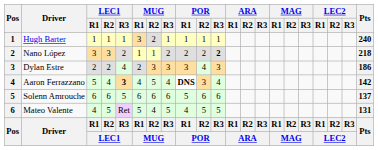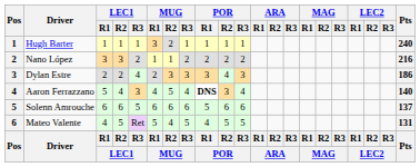 <table class="wikitable" style="font-size:85%; text-align:center">
 <tr>
 <th rowspan="2" valign="middle">Pos</th>
 <th rowspan="2" valign="middle">Driver</th>
 <th colspan="3"><a href='#'>LEC1</a><br></th>
 <th colspan="3"><a href='#'>MUG</a><br></th>
 <th colspan="3"><a href='#'>POR</a><br></th>
 <th colspan="3"><a href='#'>ARA</a><br></th>
 <th colspan="3"><a href='#'>MAG</a><br></th>
 <th colspan="3"><a href='#'>LEC2</a><br></th>
 <th rowspan="2" valign="middle">Pts</th>
 </tr>
 <tr>
 <th>R1</th>
 <th>R2</th>
 <th>R3</th>
 <th>R1</th>
 <th>R2</th>
 <th>R3</th>
 <th>R1</th>
 <th>R2</th>
 <th>R3</th>
 <th>R1</th>
 <th>R2</th>
 <th>R3</th>
 <th>R1</th>
 <th>R2</th>
 <th>R3</th>
 <th>R1</th>
 <th>R2</th>
 <th>R3</th>
 </tr>
 <tr>
 <th>1</th>
 <td align="left"> <a href='#'>Hugh Barter</a></td>
 <td style="background:#ffffbf">1</td>
 <td style="background:#ffffbf">1</td>
 <td style="background:#ffffbf">1</td>
 <td style="background:#ffdf9f">3</td>
 <td style="background:#dfdfdf">2</td>
 <td style="background:#ffffbf">1</td>
 <td style="background:#ffffbf">1</td>
 <td style="background:#ffffbf">1</td>
 <td style="background:#ffffbf">1</td>
 <td></td>
 <td></td>
 <td></td>
 <td></td>
 <td></td>
 <td></td>
 <td></td>
 <td></td>
 <td></td>
 <th>240</th>
 </tr>
 <tr>
 <th>2</th>
 <td align="left"> Nano López</td>
 <td style="background:#ffdf9f">3</td>
 <td style="background:#ffdf9f">3</td>
 <td style="background:#dfdfdf">2</td>
 <td style="background:#ffffbf">1</td>
 <td style="background:#ffffbf">1</td>
 <td style="background:#dfdfdf">2</td>
 <td style="background:#dfdfdf">2</td>
 <td style="background:#dfdfdf">2</td>
-<td style="background:#dfdfdf"><strong>2</strong></td>
+<td style="background:#dfdfdf">2</td>
 <td></td>
 <td></td>
 <td></td>
 <td></td>
 <td></td>
 <td></td>
 <td></td>
 <td></td>
 <td></td>
-<th>218</th>
+<th>216</th>
 </tr>
 <tr>
 <th>3</th>
 <td align="left"> Dylan Estre</td>
 <td style="background:#dfdfdf">2</td>
 <td style="background:#dfdfdf">2</td>
 <td style="background:#dfffdf">4</td>
 <td style="background:#dfdfdf">2</td>
 <td style="background:#ffdf9f">3</td>
 <td style="background:#ffdf9f">3</td>
 <td style="background:#ffdf9f">3</td>
 <td style="background:#dfffdf">4</td>
 <td style="background:#ffdf9f">3</td>
 <td></td>
 <td></td>
 <td></td>
 <td></td>
 <td></td>
 <td></td>
 <td></td>
 <td></td>
 <td></td>
 <th>186</th>
 </tr>
 <tr>
 <th>4</th>
 <td align="left"> Aaron Ferrazzano</td>
 <td style="background:#dfffdf">5</td>
 <td style="background:#dfffdf">4</td>
-<td style="background:#ffdf9f"><strong>3</strong></td>
+<td style="background:#ffdf9f">3</td>
 <td style="background:#dfffdf">4</td>
 <td style="background:#dfffdf">5</td>
 <td style="background:#dfffdf">4</td>
 <td style="background:#ffffff"><strong>DNS</strong></td>
 <td style="background:#ffdf9f">3</td>
 <td style="background:#dfffdf">4</td>
 <td></td>
 <td></td>
 <td></td>
 <td></td>
 <td></td>
 <td></td>
 <td></td>
 <td></td>
 <td></td>
-<th>142</th>
+<th>140</th>
 </tr>
 <tr>
 <th>5</th>
 <td align="left"> Solenn Amrouche</td>
 <td style="background:#dfffdf">6</td>
 <td style="background:#dfffdf">6</td>
 <td style="background:#dfffdf">5</td>
 <td style="background:#dfffdf">6</td>
 <td style="background:#dfffdf">6</td>
 <td style="background:#dfffdf">6</td>
 <td style="background:#dfffdf">5</td>
 <td style="background:#dfffdf">6</td>
 <td style="background:#dfffdf">6</td>
 <td></td>
 <td></td>
 <td></td>
 <td></td>
 <td></td>
 <td></td>
 <td></td>
 <td></td>
 <td></td>
 <th>137</th>
 </tr>
 <tr>
 <th>6</th>
 <td align="left"> Mateo Valente</td>
 <td style="background:#dfffdf">4</td>
 <td style="background:#dfffdf">5</td>
 <td style="background:#efcfff">Ret</td>
 <td style="background:#dfffdf">5</td>
 <td style="background:#dfffdf">4</td>
 <td style="background:#dfffdf">5</td>
 <td style="background:#dfffdf">4</td>
 <td style="background:#dfffdf">5</td>
 <td style="background:#dfffdf">5</td>
 <td></td>
 <td></td>
 <td></td>
 <td></td>
 <td></td>
 <td></td>
 <td></td>
 <td></td>
 <td></td>
 <th>131</th>
 </tr>
 <tr>
 <th rowspan="2">Pos</th>
 <th rowspan="2">Driver</th>
 <th>R1</th>
 <th>R2</th>
 <th>R3</th>
 <th>R1</th>
 <th>R2</th>
 <th>R3</th>
 <th>R1</th>
 <th>R2</th>
 <th>R3</th>
 <th>R1</th>
 <th>R2</th>
 <th>R3</th>
 <th>R1</th>
 <th>R2</th>
 <th>R3</th>
 <th>R1</th>
 <th>R2</th>
 <th>R3</th>
 <th rowspan="2">Pts</th>
 </tr>
 <tr valign="top">
 <th colspan="3"><a href='#'>LEC1</a><br></th>
 <th colspan="3"><a href='#'>MUG</a><br></th>
 <th colspan="3"><a href='#'>POR</a><br></th>
 <th colspan="3"><a href='#'>ARA</a><br></th>
 <th colspan="3"><a href='#'>MAG</a><br></th>
 <th colspan="3"><a href='#'>LEC2</a><br></th>
 </tr>
 </table>
